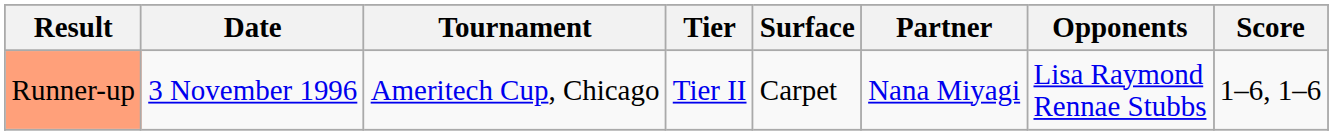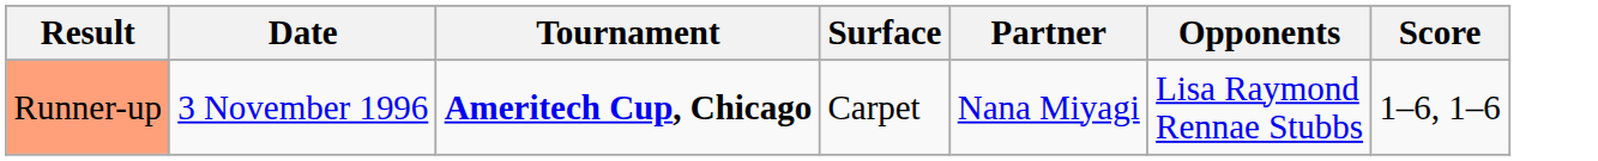 <table class="sortable wikitable">
 <tr>
 <th>Result</th>
 <th>Date</th>
 <th>Tournament</th>
-<th>Tier</th>
 <th>Surface</th>
 <th>Partner</th>
 <th>Opponents</th>
 <th class="unsortable">Score</th>
 </tr>
 <tr>
 <td style="background:#ffa07a;">Runner-up</td>
 <td><a href='#'>3 November 1996</a></td>
-<td><a href='#'>Ameritech Cup</a>, Chicago</td>
-<td><a href='#'>Tier II</a></td>
+<td><strong><a href='#'>Ameritech Cup</a>, Chicago</strong></td>
 <td>Carpet</td>
 <td> <a href='#'>Nana Miyagi</a></td>
 <td> <a href='#'>Lisa Raymond</a> <br>  <a href='#'>Rennae Stubbs</a></td>
 <td>1–6, 1–6</td>
 </tr>
 </table>
